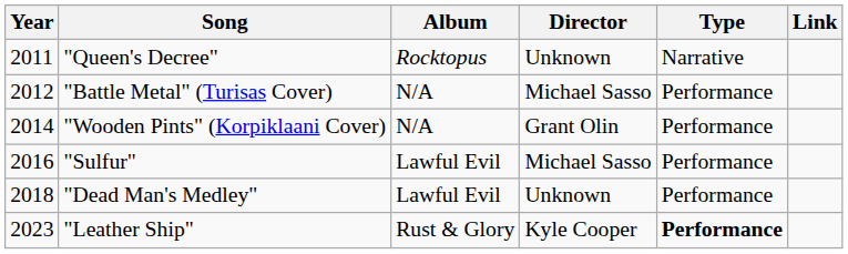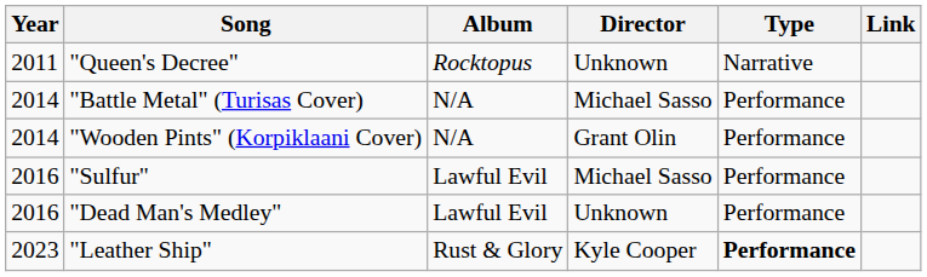 <table class="wikitable">
 <tr>
 <th>Year</th>
 <th>Song</th>
 <th>Album</th>
 <th>Director</th>
 <th>Type</th>
 <th>Link</th>
 </tr>
 <tr>
 <td>2011</td>
 <td>"Queen's Decree"</td>
 <td><em>Rocktopus</em></td>
 <td>Unknown</td>
 <td>Narrative</td>
 <td></td>
 </tr>
 <tr>
-<td>2012</td>
+<td>2014</td>
 <td>"Battle Metal" (<a href='#'>Turisas</a> Cover)</td>
 <td>N/A</td>
 <td>Michael Sasso</td>
 <td>Performance</td>
 <td></td>
 </tr>
 <tr>
 <td>2014</td>
 <td>"Wooden Pints" (<a href='#'>Korpiklaani</a> Cover)</td>
 <td>N/A</td>
 <td>Grant Olin</td>
 <td>Performance</td>
 <td></td>
 </tr>
 <tr>
 <td>2016</td>
 <td>"Sulfur"</td>
 <td>Lawful Evil</td>
 <td>Michael Sasso</td>
 <td>Performance</td>
 <td></td>
 </tr>
 <tr>
-<td>2018</td>
+<td>2016</td>
 <td>"Dead Man's Medley"</td>
 <td>Lawful Evil</td>
 <td>Unknown</td>
 <td>Performance</td>
 <td></td>
 </tr>
 <tr>
 <td>2023</td>
 <td>"Leather Ship"</td>
 <td>Rust & Glory</td>
 <td>Kyle Cooper</td>
 <td><strong>Performance</strong></td>
 <td></td>
 </tr>
 </table>
